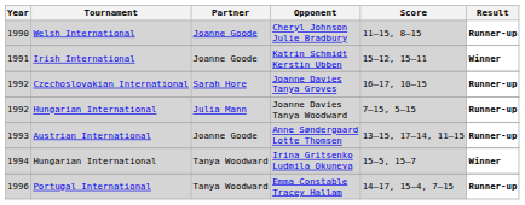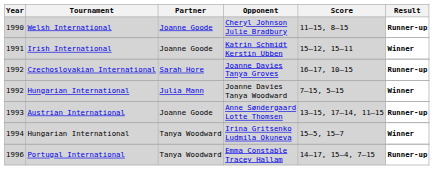 <table class="sortable wikitable" style="font-size: 90%;">
 <tr>
 <th>Year</th>
 <th>Tournament</th>
 <th>Partner</th>
 <th>Opponent</th>
 <th>Score</th>
 <th>Result</th>
 </tr>
 <tr style="background:#D5D5D5">
 <td align="center">1990</td>
 <td align="left"><a href='#'>Welsh International</a></td>
 <td align="left"> <a href='#'>Joanne Goode</a></td>
 <td align="left"> <a href='#'>Cheryl Johnson</a> <br>  <a href='#'>Julie Bradbury</a></td>
 <td align="left">11–15, 8–15</td>
 <td style="text-align:left; background:white"> <strong>Runner-up</strong></td>
 </tr>
 <tr>
 </tr>
 <tr style="background:#D5D5D5">
 <td align="center">1991</td>
 <td align="left"><a href='#'>Irish International</a></td>
 <td align="left"> Joanne Goode</td>
 <td align="left"> <a href='#'>Katrin Schmidt</a> <br>  <a href='#'>Kerstin Ubben</a></td>
 <td align="left">15–12, 15–11</td>
 <td style="text-align:left; background:white"> <strong>Winner</strong></td>
 </tr>
 <tr>
 </tr>
 <tr style="background:#D5D5D5">
 <td align="center">1992</td>
 <td align="left"><a href='#'>Czechoslovakian International</a></td>
 <td align="left"> <a href='#'>Sarah Hore</a></td>
 <td align="left"> <a href='#'>Joanne Davies</a> <br>  <a href='#'>Tanya Groves</a></td>
 <td align="left">16–17, 10–15</td>
 <td style="text-align:left; background:white"> <strong>Runner-up</strong></td>
 </tr>
 <tr>
 </tr>
 <tr style="background:#D5D5D5">
 <td align="center">1992</td>
 <td align="left"><a href='#'>Hungarian International</a></td>
 <td align="left"> <a href='#'>Julia Mann</a></td>
 <td align="left"> Joanne Davies <br>  Tanya Woodward</td>
 <td align="left">7–15, 5–15</td>
-<td style="text-align:left; background:white"> <strong>Runner-up</strong></td>
+<td style="text-align:left; background:white"> <strong>Winner</strong></td>
 </tr>
 <tr>
 </tr>
 <tr style="background:#D5D5D5">
 <td align="center">1993</td>
 <td align="left"><a href='#'>Austrian International</a></td>
 <td align="left"> Joanne Goode</td>
 <td align="left"> <a href='#'>Anne Søndergaard</a> <br>  <a href='#'>Lotte Thomsen</a></td>
 <td align="left">13–15, 17–14, 11–15</td>
 <td style="text-align:left; background:white"> <strong>Runner-up</strong></td>
 </tr>
 <tr>
 </tr>
 <tr style="background:#D5D5D5">
 <td align="center">1994</td>
 <td align="left">Hungarian International</td>
 <td align="left"> Tanya Woodward</td>
 <td align="left"> <a href='#'>Irina Gritsenko</a> <br>  <a href='#'>Ludmila Okuneva</a></td>
 <td align="left">15–5, 15–7</td>
 <td style="text-align:left; background:white"> <strong>Winner</strong></td>
 </tr>
 <tr>
 </tr>
 <tr style="background:#D5D5D5">
 <td align="center">1996</td>
 <td align="left"><a href='#'>Portugal International</a></td>
 <td align="left"> Tanya Woodward</td>
 <td align="left"> <a href='#'>Emma Constable</a> <br>  <a href='#'>Tracey Hallam</a></td>
 <td align="left">14–17, 15–4, 7–15</td>
 <td style="text-align:left; background:white"> <strong>Runner-up</strong></td>
 </tr>
 </table>
